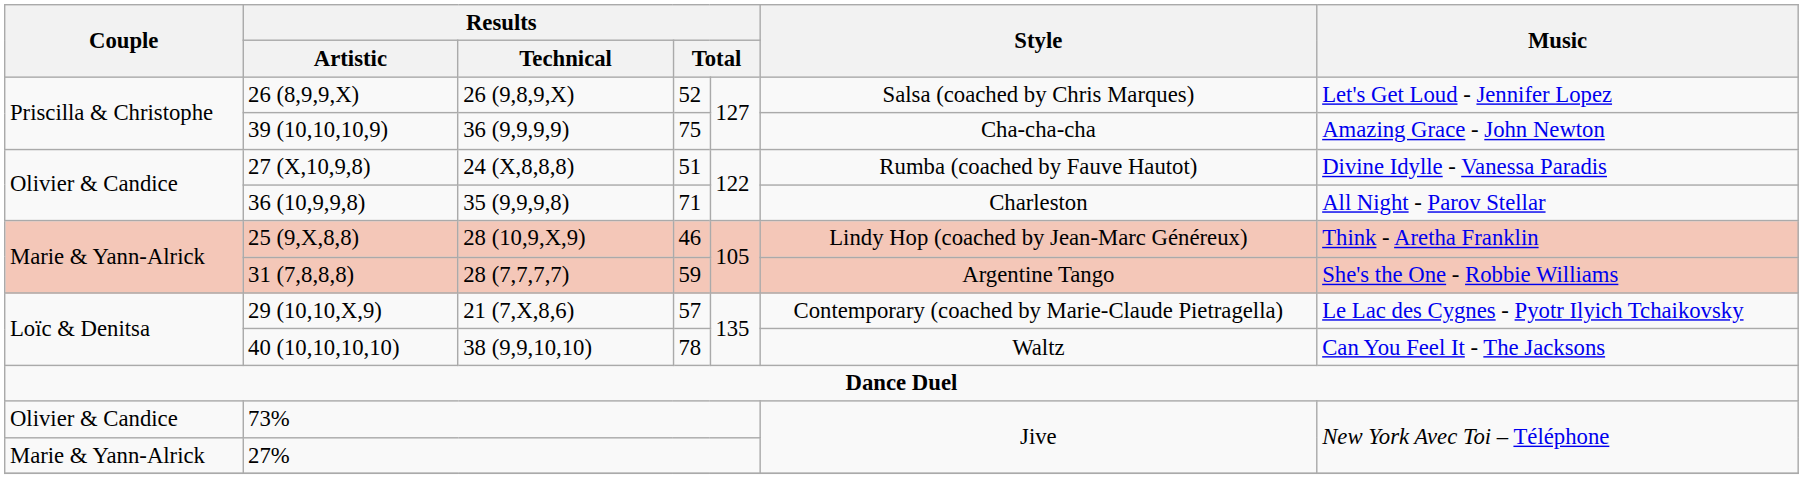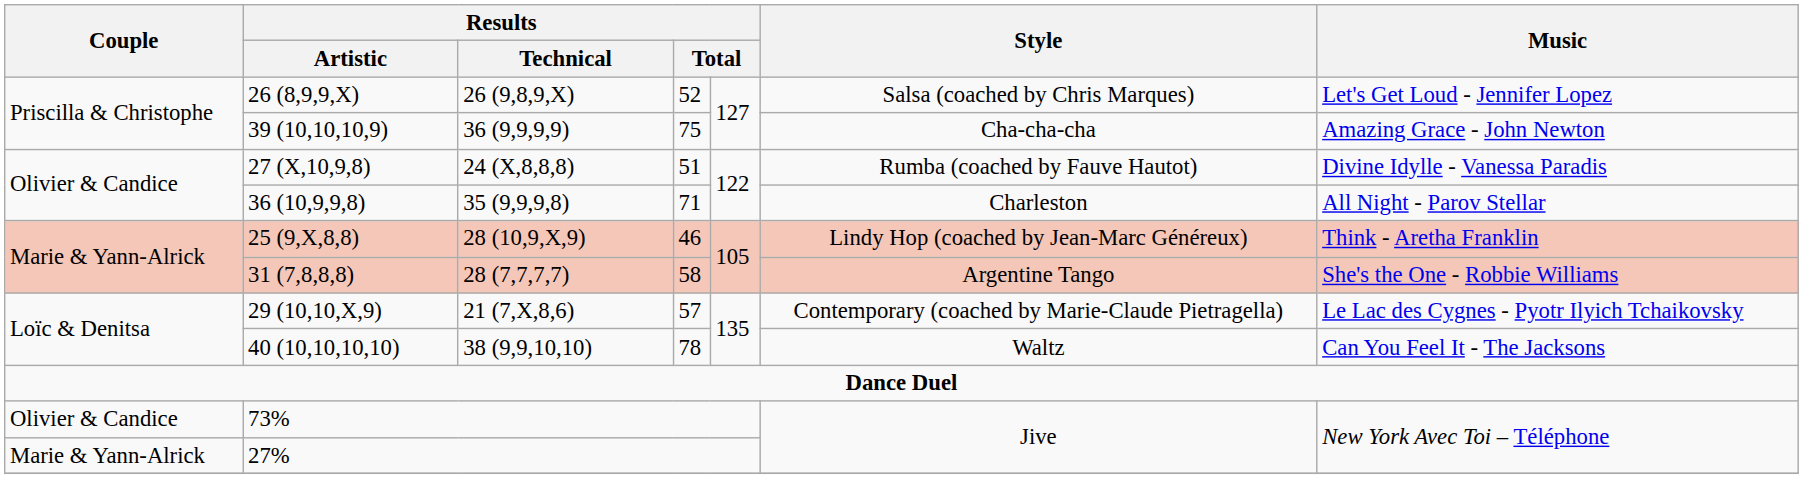 <table class="wikitable" style="width:100%;">
 <tr>
 <th rowspan="2">Couple</th>
 <th colspan=4>Results</th>
 <th rowspan="2">Style</th>
 <th rowspan="2">Music</th>
 </tr>
 <tr>
 <th style="width:12%;">Artistic</th>
 <th style="width:12%;">Technical</th>
 <th colspan=2>Total</th>
 </tr>
 <tr>
 <td rowspan="2">Priscilla & Christophe</td>
 <td>26 (8,9,9,X)</td>
 <td>26 (9,8,9,X)</td>
 <td>52</td>
 <td rowspan=2>127</td>
 <td style="text-align:center;">Salsa (coached by Chris Marques)</td>
 <td><a href='#'>Let's Get Loud</a> - <a href='#'>Jennifer Lopez</a></td>
 </tr>
 <tr>
 <td>39 (10,10,10,9)</td>
 <td>36 (9,9,9,9)</td>
 <td>75</td>
 <td style="text-align:center;">Cha-cha-cha</td>
 <td><a href='#'>Amazing Grace</a> - <a href='#'>John Newton</a></td>
 </tr>
 <tr>
 <td rowspan="2">Olivier & Candice</td>
 <td>27 (X,10,9,8)</td>
 <td>24 (X,8,8,8)</td>
 <td>51</td>
 <td rowspan=2>122</td>
 <td style="text-align:center;">Rumba (coached by Fauve Hautot)</td>
 <td><a href='#'>Divine Idylle</a> - <a href='#'>Vanessa Paradis</a></td>
 </tr>
 <tr>
 <td>36 (10,9,9,8)</td>
 <td>35 (9,9,9,8)</td>
 <td>71</td>
 <td style="text-align:center;">Charleston</td>
 <td><a href='#'>All Night</a> - <a href='#'>Parov Stellar</a></td>
 </tr>
 <tr style="background-color:#F4C7B8;">
 <td rowspan="2">Marie & Yann-Alrick</td>
 <td>25 (9,X,8,8)</td>
 <td>28 (10,9,X,9)</td>
 <td>46</td>
 <td rowspan=2>105</td>
 <td style="text-align:center;">Lindy Hop (coached by Jean-Marc Généreux)</td>
 <td><a href='#'>Think</a> - <a href='#'>Aretha Franklin</a></td>
 </tr>
 <tr style="background-color:#F4C7B8;">
 <td>31 (7,8,8,8)</td>
 <td>28 (7,7,7,7)</td>
-<td>59</td>
+<td>58</td>
 <td style="text-align:center;">Argentine Tango</td>
 <td><a href='#'>She's the One</a> - <a href='#'>Robbie Williams</a></td>
 </tr>
 <tr>
 <td rowspan="2">Loïc & Denitsa</td>
 <td>29 (10,10,X,9)</td>
 <td>21 (7,X,8,6)</td>
 <td>57</td>
 <td rowspan=2>135</td>
 <td style="text-align:center;">Contemporary (coached by Marie-Claude Pietragella)</td>
 <td><a href='#'>Le Lac des Cygnes</a> - <a href='#'>Pyotr Ilyich Tchaikovsky</a></td>
 </tr>
 <tr>
 <td>40 (10,10,10,10)</td>
 <td>38 (9,9,10,10)</td>
 <td>78</td>
 <td style="text-align:center;">Waltz</td>
 <td><a href='#'>Can You Feel It</a> - <a href='#'>The Jacksons</a></td>
 </tr>
 <tr>
 <td colspan=7 style="text-align:center;"><strong>Dance Duel</strong></td>
 </tr>
 <tr>
 <td>Olivier & Candice</td>
 <td colspan=4>73%</td>
 <td rowspan=2 style="text-align:center;">Jive</td>
 <td rowspan=2><em>New York Avec Toi</em> – <a href='#'>Téléphone</a></td>
 </tr>
 <tr>
 <td>Marie & Yann-Alrick</td>
 <td colspan=4>27%</td>
 </tr>
 <tr>
 </tr>
 </table>
